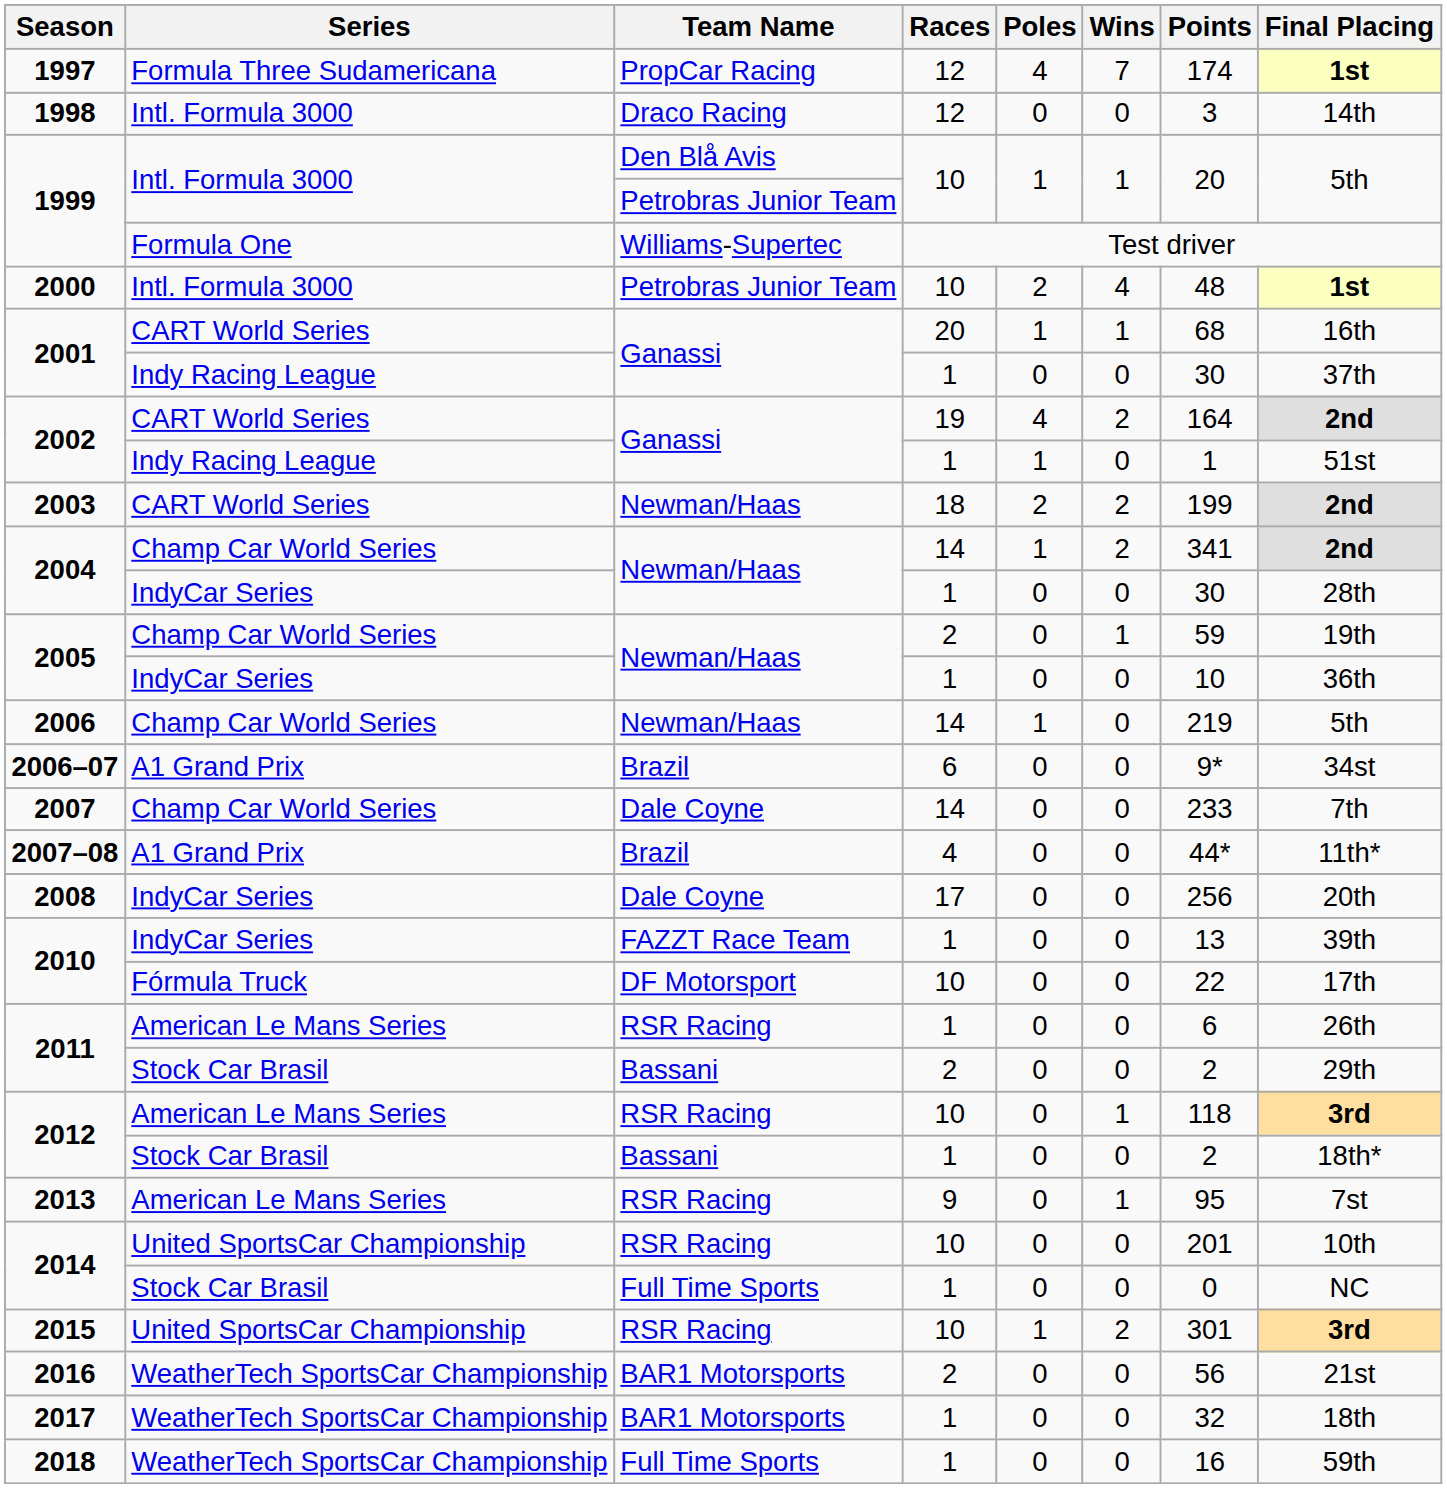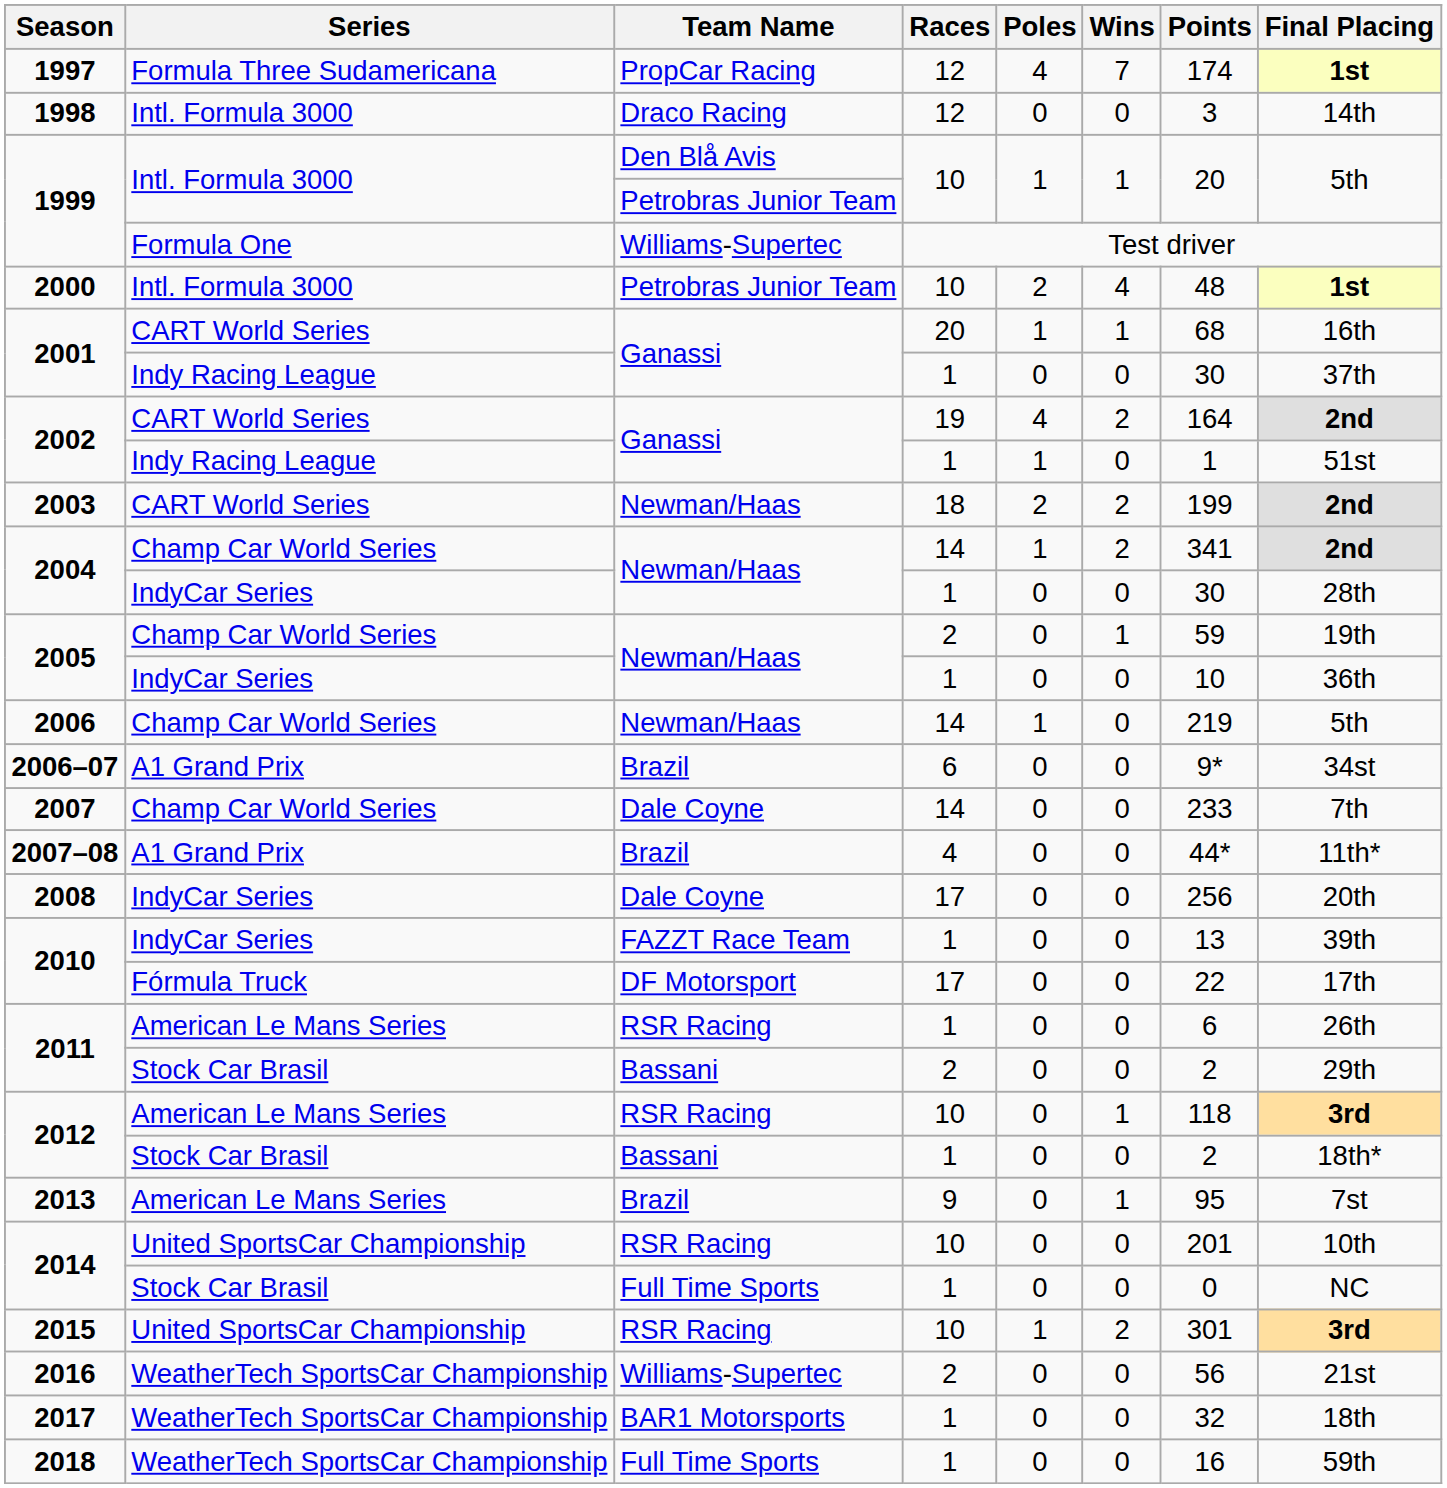 <table class="wikitable" style="font-size: 90%;">
 <tr>
 <th>Season</th>
 <th>Series</th>
 <th>Team Name</th>
 <th>Races</th>
 <th>Poles</th>
 <th>Wins</th>
 <th>Points</th>
 <th>Final Placing</th>
 </tr>
 <tr>
 <td align="center"><strong>1997</strong></td>
 <td><a href='#'>Formula Three Sudamericana</a></td>
 <td><a href='#'>PropCar Racing</a></td>
 <td align="center">12</td>
 <td align="center">4</td>
 <td align="center">7</td>
 <td align="center">174</td>
 <td align="center" style="background:#FBFFBF;"><strong>1st</strong></td>
 </tr>
 <tr>
 <td align="center"><strong>1998</strong></td>
 <td><a href='#'>Intl. Formula 3000</a></td>
 <td><a href='#'>Draco Racing</a></td>
 <td align="center">12</td>
 <td align="center">0</td>
 <td align="center">0</td>
 <td align="center">3</td>
 <td align="center">14th</td>
 </tr>
 <tr>
 <td align="center" rowspan=3><strong>1999</strong></td>
 <td rowspan=2><a href='#'>Intl. Formula 3000</a></td>
 <td><a href='#'>Den Blå Avis</a></td>
 <td align="center" rowspan=2>10</td>
 <td align="center" rowspan=2>1</td>
 <td align="center" rowspan=2>1</td>
 <td align="center" rowspan=2>20</td>
 <td align="center" rowspan=2>5th</td>
 </tr>
 <tr>
 <td><a href='#'>Petrobras Junior Team</a></td>
 </tr>
 <tr>
 <td><a href='#'>Formula One</a></td>
 <td><a href='#'>Williams</a>-<a href='#'>Supertec</a></td>
 <td align="center" colspan=5>Test driver</td>
 </tr>
 <tr>
 <td align="center"><strong>2000</strong></td>
 <td><a href='#'>Intl. Formula 3000</a></td>
 <td nowrap><a href='#'>Petrobras Junior Team</a></td>
 <td align="center">10</td>
 <td align="center">2</td>
 <td align="center">4</td>
 <td align="center">48</td>
 <td align="center" style="background:#FBFFBF;"><strong>1st</strong></td>
 </tr>
 <tr>
 <td align="center" rowspan=2><strong>2001</strong></td>
 <td><a href='#'>CART World Series</a></td>
 <td rowspan=2><a href='#'>Ganassi</a></td>
 <td align="center">20</td>
 <td align="center">1</td>
 <td align="center">1</td>
 <td align="center">68</td>
 <td align="center">16th</td>
 </tr>
 <tr>
 <td><a href='#'>Indy Racing League</a></td>
 <td align="center">1</td>
 <td align="center">0</td>
 <td align="center">0</td>
 <td align="center">30</td>
 <td align="center">37th</td>
 </tr>
 <tr>
 <td align="center" rowspan=2><strong>2002</strong></td>
 <td><a href='#'>CART World Series</a></td>
 <td rowspan=2><a href='#'>Ganassi</a></td>
 <td align="center">19</td>
 <td align="center">4</td>
 <td align="center">2</td>
 <td align="center">164</td>
 <td align="center" style="background:#DFDFDF;"><strong>2nd</strong></td>
 </tr>
 <tr>
 <td><a href='#'>Indy Racing League</a></td>
 <td align="center">1</td>
 <td align="center">1</td>
 <td align="center">0</td>
 <td align="center">1</td>
 <td align="center">51st</td>
 </tr>
 <tr>
 <td align="center"><strong>2003</strong></td>
 <td><a href='#'>CART World Series</a></td>
 <td><a href='#'>Newman/Haas</a></td>
 <td align="center">18</td>
 <td align="center">2</td>
 <td align="center">2</td>
 <td align="center">199</td>
 <td align="center" style="background:#DFDFDF;"><strong>2nd</strong></td>
 </tr>
 <tr>
 <td align="center" rowspan=2><strong>2004</strong></td>
 <td><a href='#'>Champ Car World Series</a></td>
 <td rowspan=2><a href='#'>Newman/Haas</a></td>
 <td align="center">14</td>
 <td align="center">1</td>
 <td align="center">2</td>
 <td align="center">341</td>
 <td align="center" style="background:#DFDFDF;"><strong>2nd</strong></td>
 </tr>
 <tr>
 <td><a href='#'>IndyCar Series</a></td>
 <td align="center">1</td>
 <td align="center">0</td>
 <td align="center">0</td>
 <td align="center">30</td>
 <td align="center">28th</td>
 </tr>
 <tr>
 <td align="center" rowspan=2><strong>2005</strong></td>
 <td><a href='#'>Champ Car World Series</a></td>
 <td rowspan=2><a href='#'>Newman/Haas</a></td>
 <td align="center">2</td>
 <td align="center">0</td>
 <td align="center">1</td>
 <td align="center">59</td>
 <td align="center">19th</td>
 </tr>
 <tr>
 <td><a href='#'>IndyCar Series</a></td>
 <td align="center">1</td>
 <td align="center">0</td>
 <td align="center">0</td>
 <td align="center">10</td>
 <td align="center">36th</td>
 </tr>
 <tr>
 <td align="center"><strong>2006</strong></td>
 <td><a href='#'>Champ Car World Series</a></td>
 <td><a href='#'>Newman/Haas</a></td>
 <td align="center">14</td>
 <td align="center">1</td>
 <td align="center">0</td>
 <td align="center">219</td>
 <td align="center">5th</td>
 </tr>
 <tr>
 <td align="center"><strong>2006–07</strong></td>
 <td><a href='#'>A1 Grand Prix</a></td>
 <td><a href='#'>Brazil</a></td>
 <td align="center">6</td>
 <td align="center">0</td>
 <td align="center">0</td>
 <td align="center">9*</td>
 <td align="center">34st</td>
 </tr>
 <tr>
 <td align="center"><strong>2007</strong></td>
 <td><a href='#'>Champ Car World Series</a></td>
 <td><a href='#'>Dale Coyne</a></td>
 <td align="center">14</td>
 <td align="center">0</td>
 <td align="center">0</td>
 <td align="center">233</td>
 <td align="center">7th</td>
 </tr>
 <tr>
 <td align="center" nowrap><strong>2007–08</strong></td>
 <td><a href='#'>A1 Grand Prix</a></td>
 <td><a href='#'>Brazil</a></td>
 <td align="center">4</td>
 <td align="center">0</td>
 <td align="center">0</td>
 <td align="center">44*</td>
 <td align="center">11th*</td>
 </tr>
 <tr>
 <td align="center"><strong>2008</strong></td>
 <td><a href='#'>IndyCar Series</a></td>
 <td><a href='#'>Dale Coyne</a></td>
 <td align="center">17</td>
 <td align="center">0</td>
 <td align="center">0</td>
 <td align="center">256</td>
 <td align="center">20th</td>
 </tr>
 <tr>
 <td align="center" rowspan=2><strong>2010</strong></td>
 <td><a href='#'>IndyCar Series</a></td>
 <td><a href='#'>FAZZT Race Team</a></td>
 <td align="center">1</td>
 <td align="center">0</td>
 <td align="center">0</td>
 <td align="center">13</td>
 <td align="center">39th</td>
 </tr>
 <tr>
 <td><a href='#'>Fórmula Truck</a></td>
 <td><a href='#'>DF Motorsport</a></td>
-<td align="center">10</td>
+<td align="center">17</td>
 <td align="center">0</td>
 <td align="center">0</td>
 <td align="center">22</td>
 <td align="center">17th</td>
 </tr>
 <tr>
 <td align="center" rowspan=2><strong>2011</strong></td>
 <td><a href='#'>American Le Mans Series</a></td>
 <td><a href='#'>RSR Racing</a></td>
 <td align="center">1</td>
 <td align="center">0</td>
 <td align="center">0</td>
 <td align="center">6</td>
 <td align="center">26th</td>
 </tr>
 <tr>
 <td><a href='#'>Stock Car Brasil</a></td>
 <td><a href='#'>Bassani</a></td>
 <td align="center">2</td>
 <td align="center">0</td>
 <td align="center">0</td>
 <td align="center">2</td>
 <td align="center">29th</td>
 </tr>
 <tr>
 <td align="center" rowspan=2><strong>2012</strong></td>
 <td><a href='#'>American Le Mans Series</a></td>
 <td><a href='#'>RSR Racing</a></td>
 <td align="center">10</td>
 <td align="center">0</td>
 <td align="center">1</td>
 <td align="center">118</td>
 <td align="center" bgcolor="#ffdf9f"><strong>3rd</strong></td>
 </tr>
 <tr>
 <td><a href='#'>Stock Car Brasil</a></td>
 <td><a href='#'>Bassani</a></td>
 <td align="center">1</td>
 <td align="center">0</td>
 <td align="center">0</td>
 <td align="center">2</td>
 <td align="center">18th*</td>
 </tr>
 <tr>
 <td align="center"><strong>2013</strong></td>
 <td><a href='#'>American Le Mans Series</a></td>
-<td><a href='#'>RSR Racing</a></td>
+<td><a href='#'>Brazil</a></td>
 <td align="center">9</td>
 <td align="center">0</td>
 <td align="center">1</td>
 <td align="center">95</td>
 <td align="center">7st</td>
 </tr>
 <tr>
 <td align="center" rowspan=2><strong>2014</strong></td>
 <td><a href='#'>United SportsCar Championship</a></td>
 <td><a href='#'>RSR Racing</a></td>
 <td align="center">10</td>
 <td align="center">0</td>
 <td align="center">0</td>
 <td align="center">201</td>
 <td align="center">10th</td>
 </tr>
 <tr>
 <td><a href='#'>Stock Car Brasil</a></td>
 <td><a href='#'>Full Time Sports</a></td>
 <td align="center">1</td>
 <td align="center">0</td>
 <td align="center">0</td>
 <td align="center">0</td>
 <td align="center">NC</td>
 </tr>
 <tr>
 <td align="center"><strong>2015</strong></td>
 <td><a href='#'>United SportsCar Championship</a></td>
 <td><a href='#'>RSR Racing</a></td>
 <td align="center">10</td>
 <td align="center">1</td>
 <td align="center">2</td>
 <td align="center">301</td>
 <td align="center" bgcolor="#ffdf9f"><strong>3rd</strong></td>
 </tr>
 <tr>
 <td align="center"><strong>2016</strong></td>
 <td><a href='#'>WeatherTech SportsCar Championship</a></td>
-<td><a href='#'>BAR1 Motorsports</a></td>
+<td><a href='#'>Williams</a>-<a href='#'>Supertec</a></td>
 <td align="center">2</td>
 <td align="center">0</td>
 <td align="center">0</td>
 <td align="center">56</td>
 <td align="center">21st</td>
 </tr>
 <tr>
 <td align="center"><strong>2017</strong></td>
 <td><a href='#'>WeatherTech SportsCar Championship</a></td>
 <td><a href='#'>BAR1 Motorsports</a></td>
 <td align="center">1</td>
 <td align="center">0</td>
 <td align="center">0</td>
 <td align="center">32</td>
 <td align="center">18th</td>
 </tr>
 <tr>
 <td align="center"><strong>2018</strong></td>
 <td nowrap><a href='#'>WeatherTech SportsCar Championship</a></td>
 <td><a href='#'>Full Time Sports</a></td>
 <td align="center">1</td>
 <td align="center">0</td>
 <td align="center">0</td>
 <td align="center">16</td>
 <td align="center">59th</td>
 </tr>
 </table>
